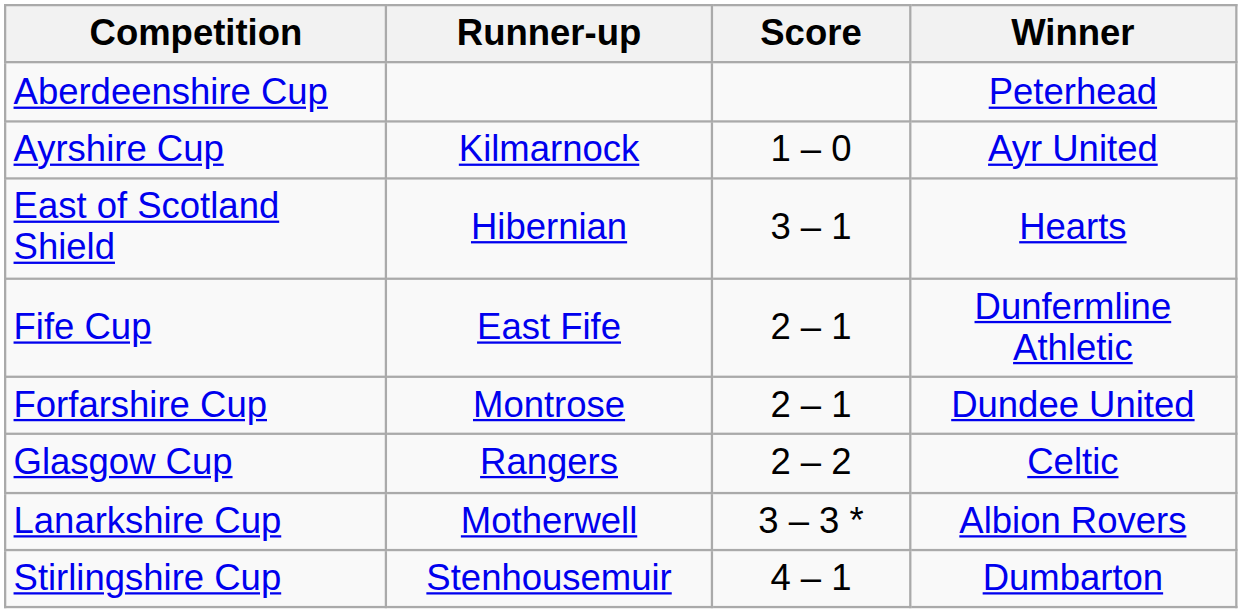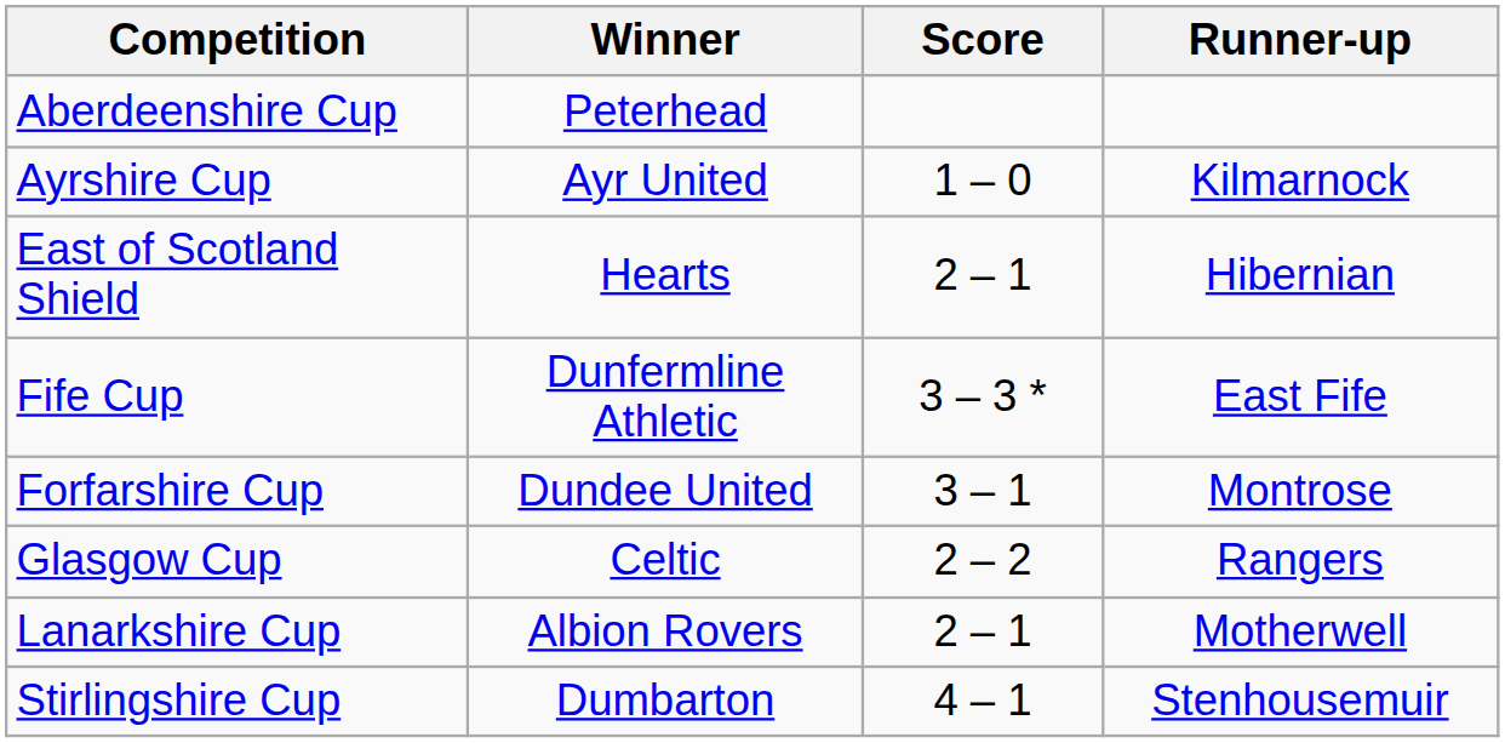 <table class="wikitable" style="text-align: center;">
 <tr>
 <th width=160>Competition</th>
+<th width=135>Winner</th>
+<th width=80>Score</th>
 <th width=135>Runner-up</th>
-<th width=80>Score</th>
-<th width=135>Winner</th>
 </tr>
 <tr>
 <td align=left><a href='#'>Aberdeenshire Cup</a></td>
+<td><a href='#'>Peterhead</a></td>
 <td></td>
 <td></td>
-<td><a href='#'>Peterhead</a></td>
 </tr>
 <tr>
 <td align=left><a href='#'>Ayrshire Cup</a></td>
+<td><a href='#'>Ayr United</a></td>
+<td>1 – 0</td>
 <td><a href='#'>Kilmarnock</a></td>
-<td>1 – 0</td>
-<td><a href='#'>Ayr United</a></td>
 </tr>
 <tr>
 <td align=left><a href='#'>East of Scotland Shield</a></td>
+<td><a href='#'>Hearts</a></td>
+<td>2 – 1</td>
 <td><a href='#'>Hibernian</a></td>
-<td>3 – 1</td>
-<td><a href='#'>Hearts</a></td>
 </tr>
 <tr>
 <td align=left><a href='#'>Fife Cup</a></td>
+<td><a href='#'>Dunfermline Athletic</a></td>
+<td>3 – 3 *</td>
 <td><a href='#'>East Fife</a></td>
-<td>2 – 1</td>
-<td><a href='#'>Dunfermline Athletic</a></td>
 </tr>
 <tr>
 <td align=left><a href='#'>Forfarshire Cup</a></td>
+<td><a href='#'>Dundee United</a></td>
+<td>3 – 1</td>
 <td><a href='#'>Montrose</a></td>
-<td>2 – 1</td>
-<td><a href='#'>Dundee United</a></td>
 </tr>
 <tr>
 <td align=left><a href='#'>Glasgow Cup</a></td>
+<td><a href='#'>Celtic</a></td>
+<td>2 – 2 </td>
 <td><a href='#'>Rangers</a></td>
-<td>2 – 2 </td>
-<td><a href='#'>Celtic</a></td>
 </tr>
 <tr>
 <td align=left><a href='#'>Lanarkshire Cup</a></td>
+<td><a href='#'>Albion Rovers</a></td>
+<td>2 – 1</td>
 <td><a href='#'>Motherwell</a></td>
-<td>3 – 3 *</td>
-<td><a href='#'>Albion Rovers</a></td>
 </tr>
 <tr>
 <td align=left><a href='#'>Stirlingshire Cup</a></td>
+<td><a href='#'>Dumbarton</a></td>
+<td>4 – 1</td>
 <td><a href='#'>Stenhousemuir</a></td>
-<td>4 – 1</td>
-<td><a href='#'>Dumbarton</a></td>
 </tr>
 </table>
